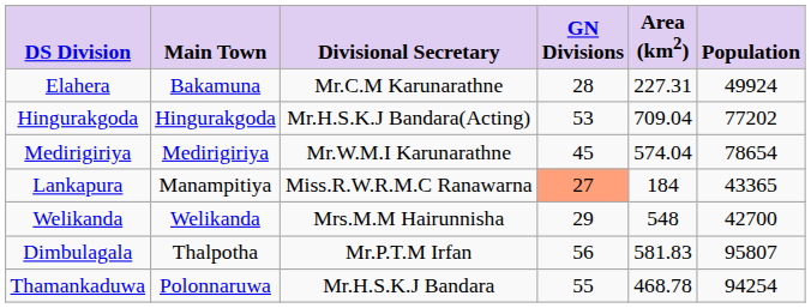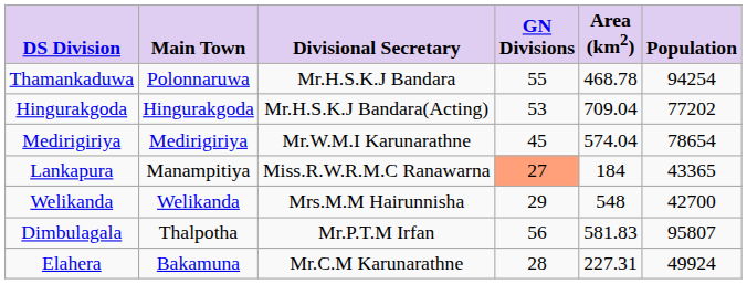 <table class="wikitable sortable" style="text-align:center; font-size:100%">
 <tr valign=bottom>
 <th style="background-color:#E0CEF2;"><a href='#'>DS Division</a></th>
 <th style="background-color:#E0CEF2;">Main Town</th>
 <th style="background-color:#E0CEF2;">Divisional Secretary</th>
 <th style="background-color:#E0CEF2;"><a href='#'>GN</a><br>Divisions<br></th>
 <th style="background-color:#E0CEF2;">Area<br>(km<sup>2</sup>)<br></th>
 <th style="background-color:#E0CEF2;">Population</th>
 </tr>
 <tr>
-<td><a href='#'>Elahera</a></td>
-<td><a href='#'>Bakamuna</a></td>
-<td>Mr.C.M Karunarathne</td>
-<td>28</td>
-<td>227.31</td>
-<td>49924</td>
+<td><a href='#'>Thamankaduwa</a></td>
+<td><a href='#'>Polonnaruwa</a></td>
+<td>Mr.H.S.K.J Bandara</td>
+<td>55</td>
+<td>468.78</td>
+<td>94254</td>
 </tr>
 <tr>
 <td><a href='#'>Hingurakgoda</a></td>
 <td><a href='#'>Hingurakgoda</a></td>
 <td>Mr.H.S.K.J Bandara(Acting)</td>
 <td>53</td>
 <td>709.04</td>
 <td>77202</td>
 </tr>
 <tr>
 <td><a href='#'>Medirigiriya</a></td>
 <td><a href='#'>Medirigiriya</a></td>
 <td>Mr.W.M.I Karunarathne</td>
 <td>45</td>
 <td>574.04</td>
 <td>78654</td>
 </tr>
 <tr>
 <td><a href='#'>Lankapura</a></td>
 <td>Manampitiya</td>
 <td>Miss.R.W.R.M.C Ranawarna</td>
 <td style="background: lightsalmon;">27</td>
 <td>184</td>
 <td>43365</td>
 </tr>
 <tr>
 <td><a href='#'>Welikanda</a></td>
 <td><a href='#'>Welikanda</a></td>
 <td>Mrs.M.M Hairunnisha</td>
 <td>29</td>
 <td>548</td>
 <td>42700</td>
 </tr>
 <tr>
 <td><a href='#'>Dimbulagala</a></td>
 <td>Thalpotha</td>
 <td>Mr.P.T.M Irfan</td>
 <td>56</td>
 <td>581.83</td>
 <td>95807</td>
 </tr>
 <tr>
-<td><a href='#'>Thamankaduwa</a></td>
-<td><a href='#'>Polonnaruwa</a></td>
-<td>Mr.H.S.K.J Bandara</td>
-<td>55</td>
-<td>468.78</td>
-<td>94254</td>
+<td><a href='#'>Elahera</a></td>
+<td><a href='#'>Bakamuna</a></td>
+<td>Mr.C.M Karunarathne</td>
+<td>28</td>
+<td>227.31</td>
+<td>49924</td>
 </tr>
 </table>
